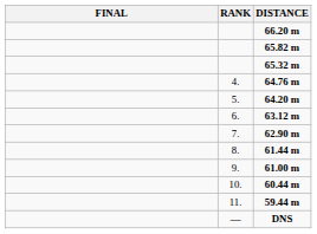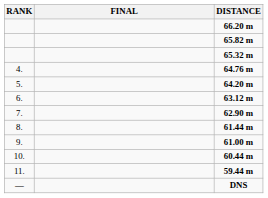 <table class="wikitable" style="border-collapse: collapse; font-size: 90%;">
 <tr>
+<th>RANK</th>
 <th style="width: 20em">FINAL</th>
-<th>RANK</th>
 <th style="width: 5em">DISTANCE</th>
 </tr>
 <tr>
+<td align="center"></td>
 <td></td>
-<td align="center"></td>
 <td align="center"><strong>66.20 m</strong></td>
 </tr>
 <tr>
+<td align="center"></td>
 <td></td>
-<td align="center"></td>
 <td align="center"><strong>65.82 m</strong></td>
 </tr>
 <tr>
+<td align="center"></td>
 <td></td>
-<td align="center"></td>
 <td align="center"><strong>65.32 m</strong></td>
 </tr>
 <tr>
+<td align="center">4.</td>
 <td></td>
-<td align="center">4.</td>
 <td align="center"><strong>64.76 m</strong></td>
 </tr>
 <tr>
+<td align="center">5.</td>
 <td></td>
-<td align="center">5.</td>
 <td align="center"><strong>64.20 m</strong></td>
 </tr>
 <tr>
+<td align="center">6.</td>
 <td></td>
-<td align="center">6.</td>
 <td align="center"><strong>63.12 m</strong></td>
 </tr>
 <tr>
+<td align="center">7.</td>
 <td></td>
-<td align="center">7.</td>
 <td align="center"><strong>62.90 m</strong></td>
 </tr>
 <tr>
+<td align="center">8.</td>
 <td></td>
-<td align="center">8.</td>
 <td align="center"><strong>61.44 m</strong></td>
 </tr>
 <tr>
+<td align="center">9.</td>
 <td></td>
-<td align="center">9.</td>
 <td align="center"><strong>61.00 m</strong></td>
 </tr>
 <tr>
+<td align="center">10.</td>
 <td></td>
-<td align="center">10.</td>
 <td align="center"><strong>60.44 m</strong></td>
 </tr>
 <tr>
+<td align="center">11.</td>
 <td></td>
-<td align="center">11.</td>
 <td align="center"><strong>59.44 m</strong></td>
 </tr>
 <tr>
+<td align="center">—</td>
 <td></td>
-<td align="center">—</td>
 <td align="center"><strong>DNS</strong></td>
 </tr>
 </table>
